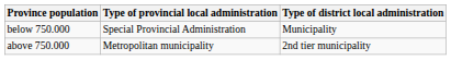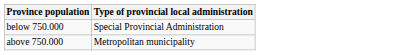 <table class="wikitable">
 <tr>
 <th>Province population</th>
 <th>Type of provincial local administration</th>
-<th>Type of district local administration</th>
 </tr>
 <tr>
 <td>below 750.000</td>
 <td>Special Provincial Administration</td>
-<td>Municipality</td>
 </tr>
 <tr>
 <td>above 750.000</td>
 <td>Metropolitan municipality</td>
-<td>2nd tier municipality</td>
 </tr>
 </table>
